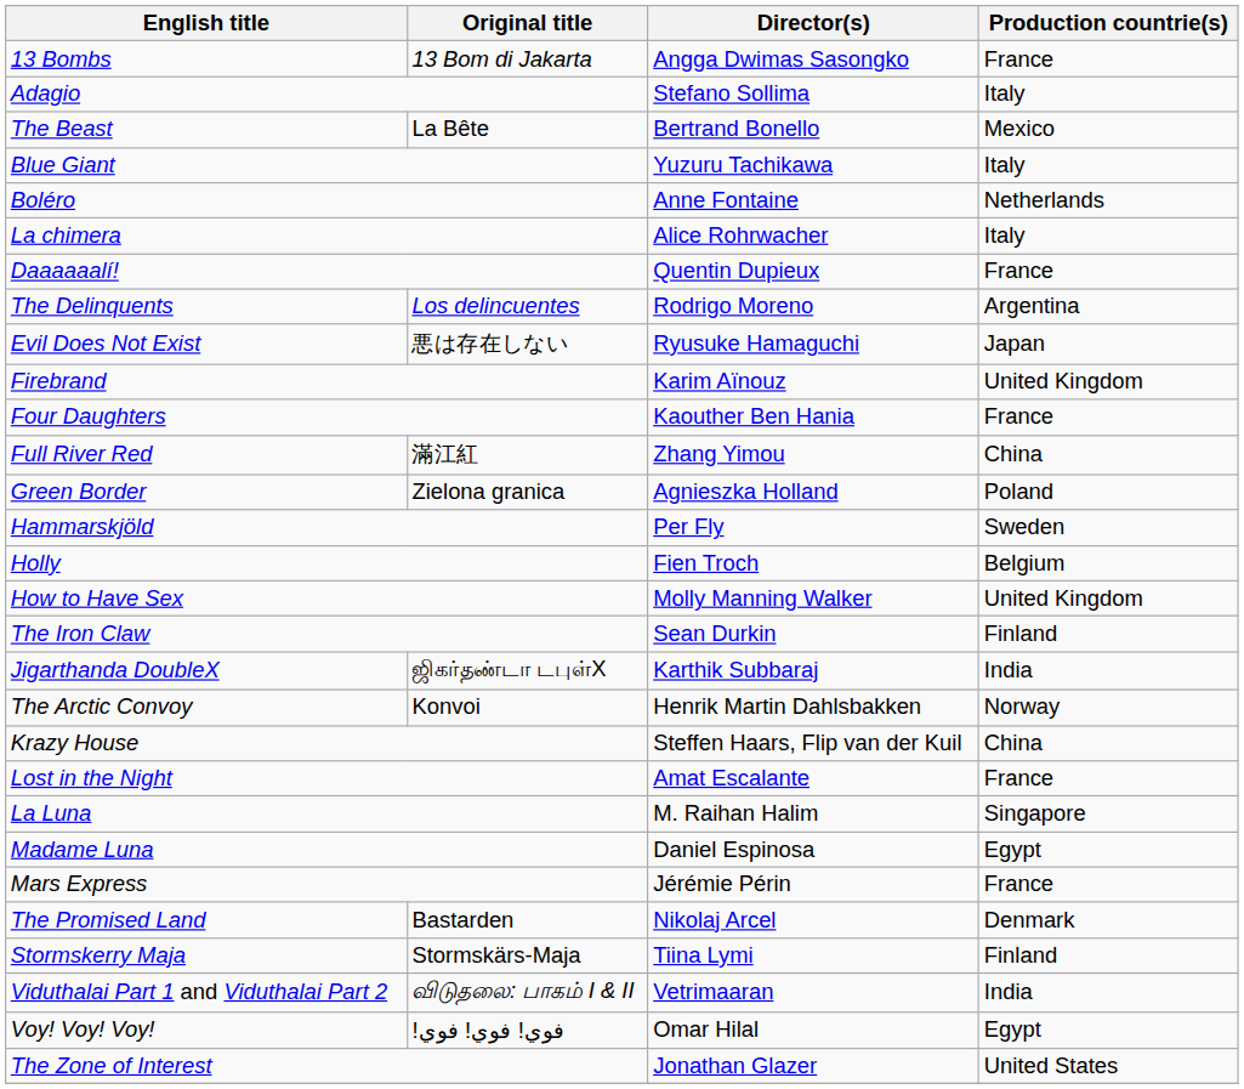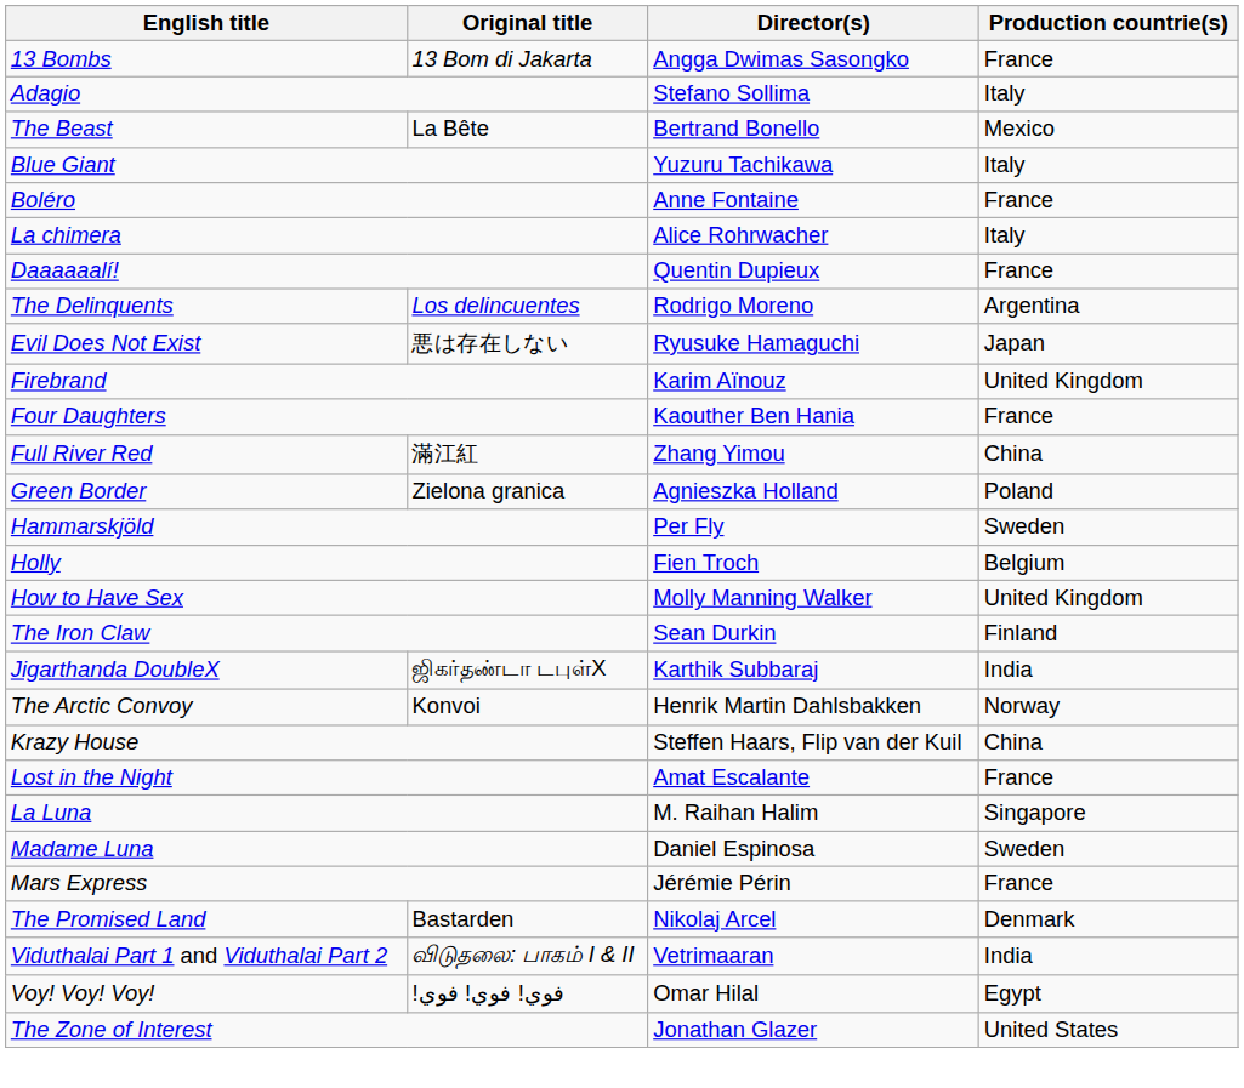 <table class="sortable wikitable" style="width:100%; margin-bottom:4px" cellpadding="5">
 <tr>
 <th scope="col">English title</th>
 <th scope="col">Original title</th>
 <th scope="col">Director(s)</th>
 <th scope="col">Production countrie(s)</th>
 </tr>
 <tr>
 <td><em><a href='#'>13 Bombs</a></em></td>
 <td><em>13 Bom di Jakarta</em></td>
 <td><a href='#'>Angga Dwimas Sasongko</a></td>
 <td>France</td>
 </tr>
 <tr>
 <td colspan=2><em><a href='#'>Adagio</a></em></td>
 <td><a href='#'>Stefano Sollima</a></td>
 <td>Italy</td>
 </tr>
 <tr>
 <td><em><a href='#'>The Beast</a></em></td>
 <td>La Bête</td>
 <td><a href='#'>Bertrand Bonello</a></td>
 <td>Mexico</td>
 </tr>
 <tr>
 <td colspan=2><em><a href='#'>Blue Giant</a></em></td>
 <td><a href='#'>Yuzuru Tachikawa</a></td>
 <td>Italy</td>
 </tr>
 <tr>
 <td colspan=2><em><a href='#'>Boléro</a></em></td>
 <td><a href='#'>Anne Fontaine</a></td>
-<td>Netherlands</td>
+<td>France</td>
 </tr>
 <tr>
 <td colspan=2><em><a href='#'>La chimera</a></em></td>
 <td><a href='#'>Alice Rohrwacher</a></td>
 <td>Italy</td>
 </tr>
 <tr>
 <td colspan=2><em><a href='#'>Daaaaaalí!</a></em></td>
 <td><a href='#'>Quentin Dupieux</a></td>
 <td>France</td>
 </tr>
 <tr>
 <td><em><a href='#'>The Delinquents</a></em></td>
 <td><em><a href='#'>Los delincuentes</a></em></td>
 <td><a href='#'>Rodrigo Moreno</a></td>
 <td>Argentina</td>
 </tr>
 <tr>
 <td><em><a href='#'>Evil Does Not Exist</a></em></td>
 <td>悪は存在しない</td>
 <td><a href='#'>Ryusuke Hamaguchi</a></td>
 <td>Japan</td>
 </tr>
 <tr>
 <td colspan=2><em><a href='#'>Firebrand</a></em></td>
 <td><a href='#'>Karim Aïnouz</a></td>
 <td>United Kingdom</td>
 </tr>
 <tr>
 <td colspan=2><em><a href='#'>Four Daughters</a></em></td>
 <td><a href='#'>Kaouther Ben Hania</a></td>
 <td>France</td>
 </tr>
 <tr>
 <td><em><a href='#'>Full River Red</a></em></td>
 <td>滿江紅</td>
 <td><a href='#'>Zhang Yimou</a></td>
 <td>China</td>
 </tr>
 <tr>
 <td><em><a href='#'>Green Border</a></em></td>
 <td>Zielona granica</td>
 <td><a href='#'>Agnieszka Holland</a></td>
 <td>Poland</td>
 </tr>
 <tr>
 <td colspan=2><em><a href='#'>Hammarskjöld</a></em></td>
 <td><a href='#'>Per Fly</a></td>
 <td>Sweden</td>
 </tr>
 <tr>
 <td colspan=2><em><a href='#'>Holly</a></em></td>
 <td><a href='#'>Fien Troch</a></td>
 <td>Belgium</td>
 </tr>
 <tr>
 <td colspan=2><em><a href='#'>How to Have Sex</a></em></td>
 <td><a href='#'>Molly Manning Walker</a></td>
 <td>United Kingdom</td>
 </tr>
 <tr>
 <td colspan=2><em><a href='#'>The Iron Claw</a></em></td>
 <td><a href='#'>Sean Durkin</a></td>
 <td>Finland</td>
 </tr>
 <tr>
 <td><em><a href='#'>Jigarthanda DoubleX</a></em></td>
 <td>ஜிகர்தண்டா டபுள்X</td>
 <td><a href='#'>Karthik Subbaraj</a></td>
 <td>India</td>
 </tr>
 <tr>
 <td><em>The Arctic Convoy</em></td>
 <td>Konvoi</td>
 <td>Henrik Martin Dahlsbakken</td>
 <td>Norway</td>
 </tr>
 <tr>
 <td colspan=2><em>Krazy House</em></td>
 <td>Steffen Haars, Flip van der Kuil</td>
 <td>China</td>
 </tr>
 <tr>
 <td colspan=2><em><a href='#'>Lost in the Night</a></em></td>
 <td><a href='#'>Amat Escalante</a></td>
 <td>France</td>
 </tr>
 <tr>
 <td colspan=2><em><a href='#'>La Luna</a></em></td>
 <td>M. Raihan Halim</td>
 <td>Singapore</td>
 </tr>
 <tr>
 <td colspan=2><em><a href='#'>Madame Luna</a></em></td>
 <td>Daniel Espinosa</td>
-<td>Egypt</td>
+<td>Sweden</td>
 </tr>
 <tr>
 <td colspan=2><em>Mars Express</em></td>
 <td>Jérémie Périn</td>
 <td>France</td>
 </tr>
 <tr>
 <td><em><a href='#'>The Promised Land</a></em></td>
 <td>Bastarden</td>
 <td><a href='#'>Nikolaj Arcel</a></td>
 <td>Denmark</td>
-</tr>
-<tr>
-<td><em><a href='#'>Stormskerry Maja</a></em></td>
-<td>Stormskärs-Maja</td>
-<td><a href='#'>Tiina Lymi</a></td>
-<td>Finland</td>
 </tr>
 <tr>
 <td><em><a href='#'>Viduthalai Part 1</a></em> and <em><a href='#'>Viduthalai Part 2</a></em></td>
 <td><em>விடுதலை: பாகம் I & II</em></td>
 <td><a href='#'>Vetrimaaran</a></td>
 <td>India</td>
 </tr>
 <tr>
 <td><em>Voy! Voy! Voy!</em></td>
 <td>!فوي! فوي! فوي</td>
 <td>Omar Hilal</td>
 <td>Egypt</td>
 </tr>
 <tr>
 <td colspan=2><em><a href='#'>The Zone of Interest</a></em></td>
 <td><a href='#'>Jonathan Glazer</a></td>
 <td>United States</td>
 </tr>
 <tr>
 </tr>
 </table>
